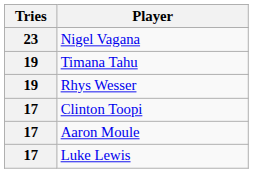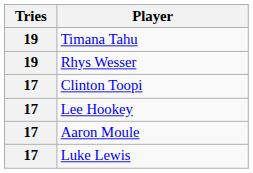 <table class="wikitable" style="text-align:left;">
 <tr>
 <th width=50>Tries</th>
 <th width=200>Player</th>
-</tr>
-<tr>
-<th>23</th>
-<td> <a href='#'>Nigel Vagana</a></td>
 </tr>
 <tr>
 <th>19</th>
 <td> <a href='#'>Timana Tahu</a></td>
 </tr>
 <tr>
 <th>19</th>
 <td> <a href='#'>Rhys Wesser</a></td>
 </tr>
 <tr>
 <th>17</th>
 <td> <a href='#'>Clinton Toopi</a></td>
 </tr>
 <tr>
 <th>17</th>
+<td> <a href='#'>Lee Hookey</a></td>
+</tr>
+<tr>
+<th>17</th>
 <td> <a href='#'>Aaron Moule</a></td>
 </tr>
 <tr>
 <th>17</th>
 <td> <a href='#'>Luke Lewis</a></td>
 </tr>
 </table>
